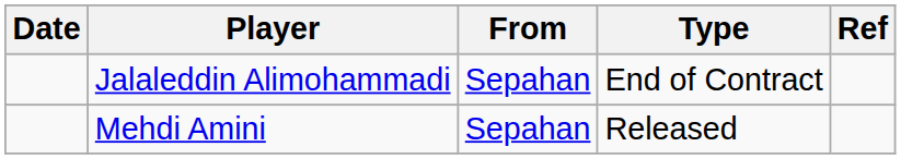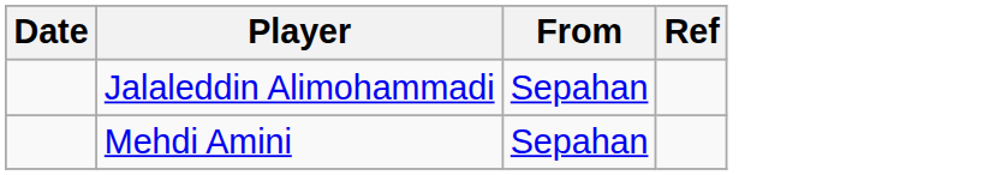 <table class="wikitable">
 <tr>
 <th><strong>Date</strong></th>
 <th><strong>Player</strong></th>
 <th><strong>From</strong></th>
-<th><strong>Type</strong></th>
 <th><strong>Ref</strong></th>
 </tr>
 <tr>
 <td></td>
 <td> <a href='#'>Jalaleddin Alimohammadi</a></td>
 <td> <a href='#'>Sepahan</a></td>
-<td>End of Contract</td>
 <td></td>
 </tr>
 <tr>
 <td></td>
 <td> <a href='#'>Mehdi Amini</a></td>
 <td> <a href='#'>Sepahan</a></td>
-<td>Released</td>
 <td></td>
 </tr>
 </table>
